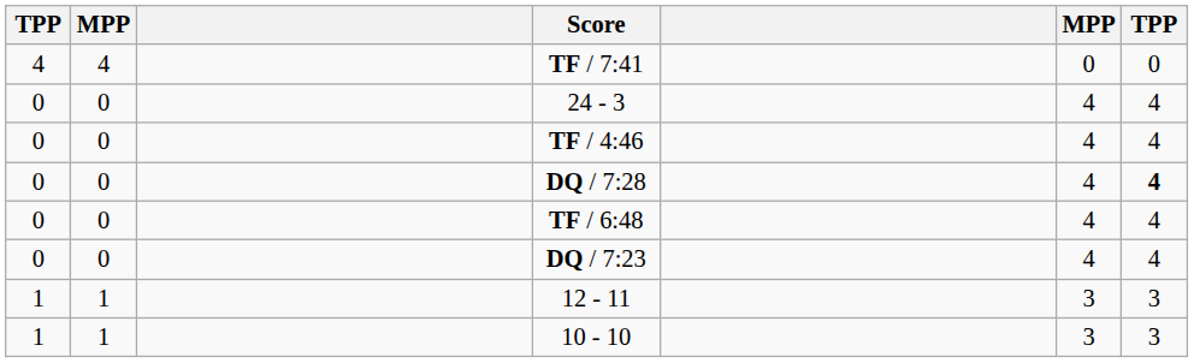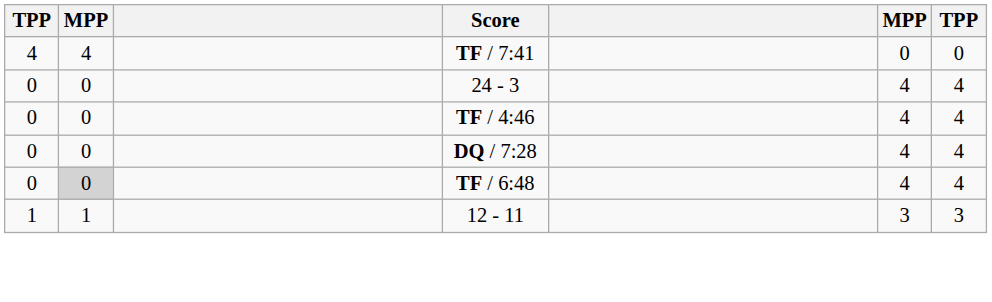 <table class="wikitable" style="text-align: center;" |>
 <tr>
 <th width="35">TPP</th>
 <th width="35">MPP</th>
 <th width="250"></th>
 <th width="75">Score</th>
 <th width="250"></th>
 <th width="35">MPP</th>
 <th width="35">TPP</th>
 </tr>
 <tr>
 <td>4</td>
 <td>4</td>
 <td style="text-align:left;"></td>
 <td><strong>TF</strong> / 7:41</td>
 <td style="text-align:left;"><strong></strong></td>
 <td>0</td>
 <td>0</td>
 </tr>
 <tr>
 <td>0</td>
 <td>0</td>
 <td style="text-align:left;"><strong></strong></td>
 <td>24 - 3</td>
 <td style="text-align:left;"></td>
 <td>4</td>
 <td>4</td>
 </tr>
 <tr>
 <td>0</td>
 <td>0</td>
 <td style="text-align:left;"><strong></strong></td>
 <td><strong>TF</strong> / 4:46</td>
 <td style="text-align:left;"></td>
 <td>4</td>
 <td>4</td>
 </tr>
 <tr>
 <td>0</td>
 <td>0</td>
 <td style="text-align:left;"><strong></strong></td>
 <td><strong>DQ</strong> / 7:28</td>
 <td style="text-align:left;"></td>
 <td>4</td>
-<td><strong>4</strong></td>
-</tr>
-<tr>
-<td>0</td>
-<td>0</td>
-<td style="text-align:left;"><strong></strong></td>
-<td><strong>TF</strong> / 6:48</td>
-<td style="text-align:left;"></td>
-<td>4</td>
 <td>4</td>
 </tr>
 <tr>
 <td>0</td>
-<td>0</td>
+<td style="background: lightgrey;">0</td>
 <td style="text-align:left;"><strong></strong></td>
-<td><strong>DQ</strong> / 7:23</td>
+<td><strong>TF</strong> / 6:48</td>
 <td style="text-align:left;"></td>
 <td>4</td>
 <td>4</td>
 </tr>
 <tr>
 <td>1</td>
 <td>1</td>
 <td style="text-align:left;"><strong></strong></td>
 <td>12 - 11</td>
 <td style="text-align:left;"></td>
 <td>3</td>
 <td>3</td>
 </tr>
-<tr>
-<td>1</td>
-<td>1</td>
-<td style="text-align:left;"><strong></strong></td>
-<td>10 - 10</td>
-<td style="text-align:left;"></td>
-<td>3</td>
-<td>3</td>
-</tr>
 </table>
